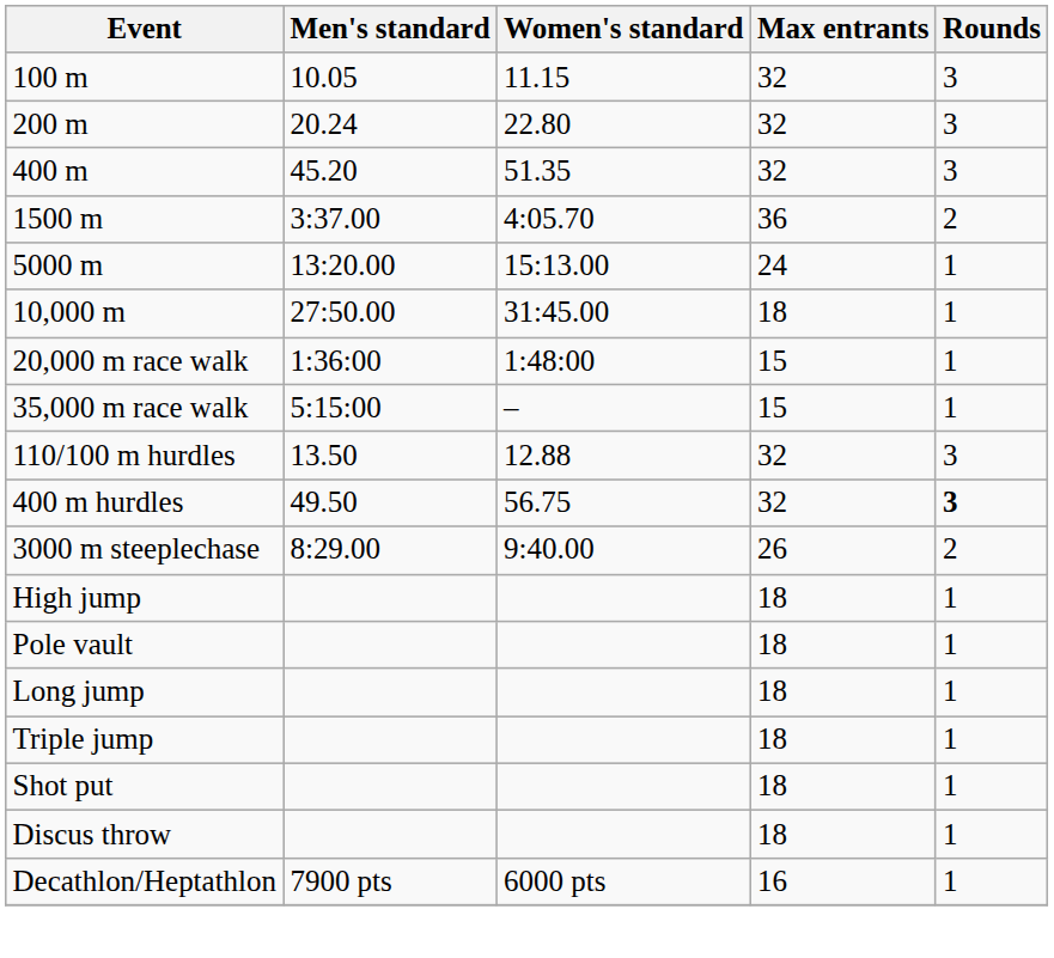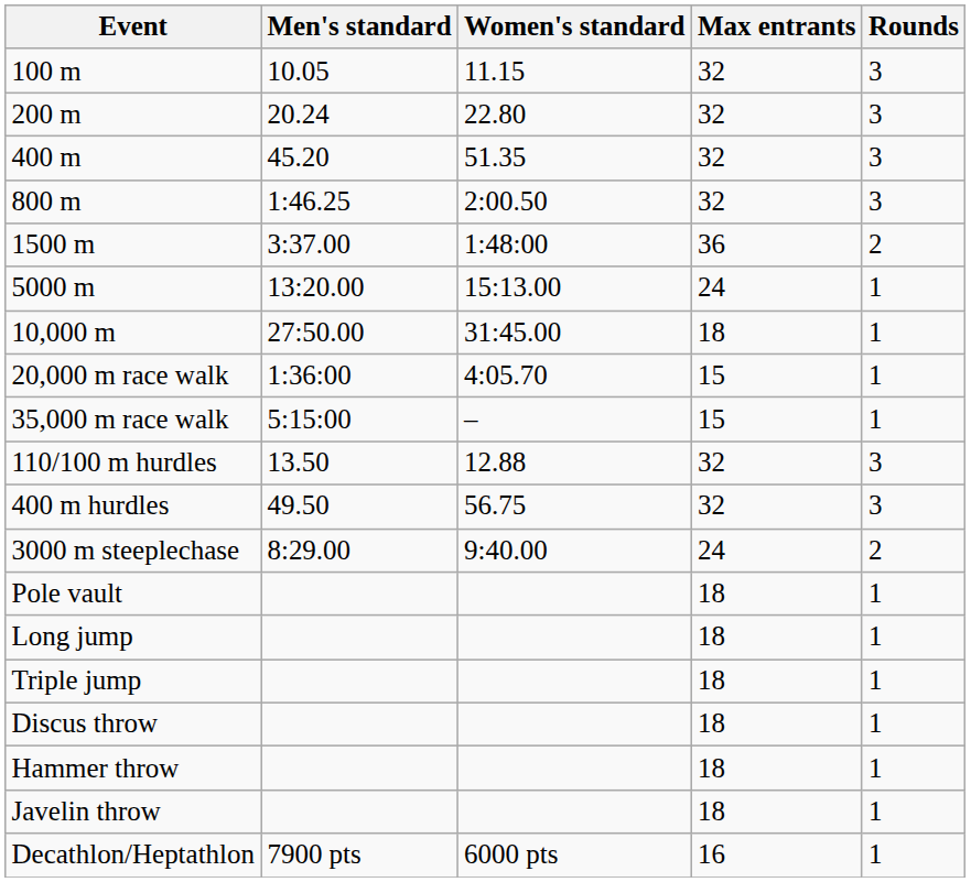 <table class="wikitable sortable">
 <tr>
 <th>Event</th>
 <th>Men's standard</th>
 <th>Women's standard</th>
 <th>Max entrants</th>
 <th>Rounds</th>
 </tr>
 <tr>
 <td>100 m</td>
 <td>10.05</td>
 <td>11.15</td>
 <td>32</td>
 <td>3</td>
 </tr>
 <tr>
 <td>200 m</td>
 <td>20.24</td>
 <td>22.80</td>
 <td>32</td>
 <td>3</td>
 </tr>
 <tr>
 <td>400 m</td>
 <td>45.20</td>
 <td>51.35</td>
 <td>32</td>
 <td>3</td>
 </tr>
 <tr>
+<td>800 m</td>
+<td>1:46.25</td>
+<td>2:00.50</td>
+<td>32</td>
+<td>3</td>
+</tr>
+<tr>
 <td>1500 m</td>
 <td>3:37.00</td>
-<td>4:05.70</td>
+<td>1:48:00</td>
 <td>36</td>
 <td>2</td>
 </tr>
 <tr>
 <td>5000 m</td>
 <td>13:20.00</td>
 <td>15:13.00</td>
 <td>24</td>
 <td>1</td>
 </tr>
 <tr>
 <td>10,000 m</td>
 <td>27:50.00</td>
 <td>31:45.00</td>
 <td>18</td>
 <td>1</td>
 </tr>
 <tr>
 <td>20,000 m race walk</td>
 <td>1:36:00</td>
-<td>1:48:00</td>
+<td>4:05.70</td>
 <td>15</td>
 <td>1</td>
 </tr>
 <tr>
 <td>35,000 m race walk</td>
 <td>5:15:00</td>
 <td>–</td>
 <td>15</td>
 <td>1</td>
 </tr>
 <tr>
 <td>110/100 m hurdles</td>
 <td>13.50</td>
 <td>12.88</td>
 <td>32</td>
 <td>3</td>
 </tr>
 <tr>
 <td>400 m hurdles</td>
 <td>49.50</td>
 <td>56.75</td>
 <td>32</td>
-<td><strong>3</strong></td>
+<td>3</td>
 </tr>
 <tr>
 <td>3000 m steeplechase</td>
 <td>8:29.00</td>
 <td>9:40.00</td>
-<td>26</td>
+<td>24</td>
 <td>2</td>
-</tr>
-<tr>
-<td>High jump</td>
-<td></td>
-<td></td>
-<td>18</td>
-<td>1</td>
 </tr>
 <tr>
 <td>Pole vault</td>
 <td></td>
 <td></td>
 <td>18</td>
 <td>1</td>
 </tr>
 <tr>
 <td>Long jump</td>
 <td></td>
 <td></td>
 <td>18</td>
 <td>1</td>
 </tr>
 <tr>
 <td>Triple jump</td>
 <td></td>
 <td></td>
 <td>18</td>
 <td>1</td>
 </tr>
 <tr>
-<td>Shot put</td>
+<td>Discus throw</td>
 <td></td>
 <td></td>
 <td>18</td>
 <td>1</td>
 </tr>
 <tr>
-<td>Discus throw</td>
+<td>Hammer throw</td>
+<td></td>
+<td></td>
+<td>18</td>
+<td>1</td>
+</tr>
+<tr>
+<td>Javelin throw</td>
 <td></td>
 <td></td>
 <td>18</td>
 <td>1</td>
 </tr>
 <tr>
 <td>Decathlon/Heptathlon</td>
 <td>7900 pts</td>
 <td>6000 pts</td>
 <td>16</td>
 <td>1</td>
 </tr>
 <tr>
 </tr>
 </table>
